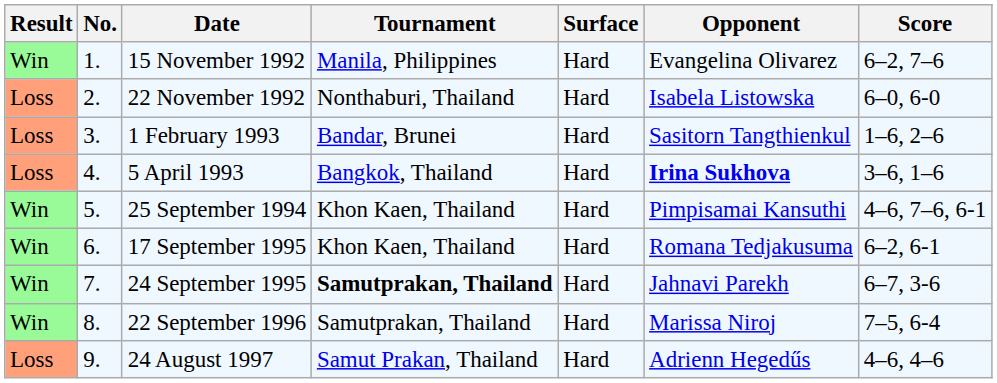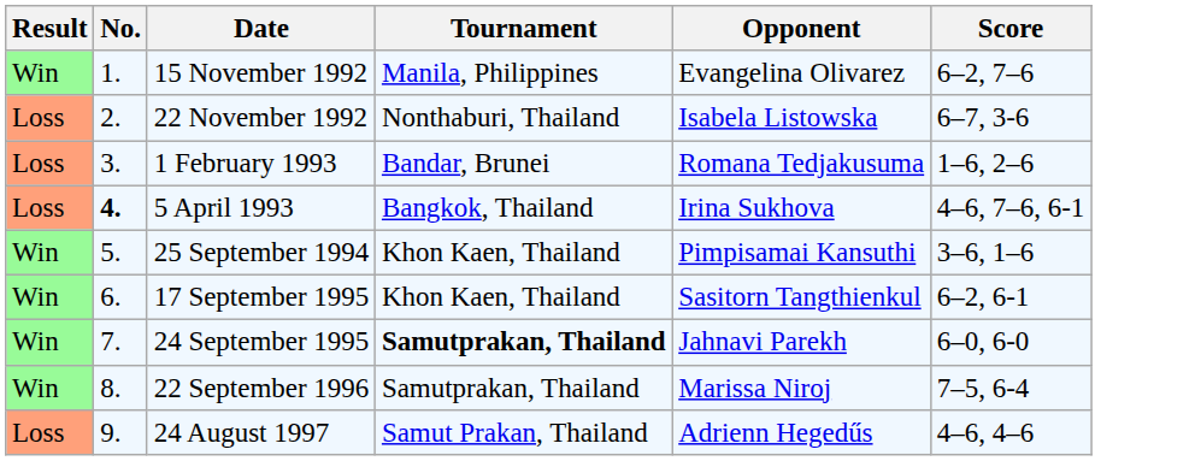 <table class="wikitable" style="font-size:97%">
 <tr>
 <th>Result</th>
 <th>No.</th>
 <th>Date</th>
 <th>Tournament</th>
-<th>Surface</th>
 <th>Opponent</th>
 <th>Score</th>
 </tr>
 <tr style="background:#f0f8ff;">
 <td style="background:#98fb98;">Win</td>
 <td>1.</td>
 <td>15 November 1992</td>
 <td><a href='#'>Manila</a>, Philippines</td>
-<td>Hard</td>
 <td> Evangelina Olivarez</td>
 <td>6–2, 7–6</td>
 </tr>
 <tr style="background:#f0f8ff;">
 <td style="background:#ffa07a;">Loss</td>
 <td>2.</td>
 <td>22 November 1992</td>
 <td>Nonthaburi, Thailand</td>
-<td>Hard</td>
 <td> <a href='#'>Isabela Listowska</a></td>
-<td>6–0, 6-0</td>
+<td>6–7, 3-6</td>
 </tr>
 <tr style="background:#f0f8ff;">
 <td style="background:#ffa07a;">Loss</td>
 <td>3.</td>
 <td>1 February 1993</td>
 <td><a href='#'>Bandar</a>, Brunei</td>
-<td>Hard</td>
-<td> <a href='#'>Sasitorn Tangthienkul</a></td>
+<td> <a href='#'>Romana Tedjakusuma</a></td>
 <td>1–6, 2–6</td>
 </tr>
 <tr style="background:#f0f8ff;">
 <td style="background:#ffa07a;">Loss</td>
-<td>4.</td>
+<td><strong>4.</strong></td>
 <td>5 April 1993</td>
 <td><a href='#'>Bangkok</a>, Thailand</td>
-<td>Hard</td>
-<td><strong> <a href='#'>Irina Sukhova</a></strong></td>
-<td>3–6, 1–6</td>
+<td> <a href='#'>Irina Sukhova</a></td>
+<td>4–6, 7–6, 6-1</td>
 </tr>
 <tr style="background:#f0f8ff;">
 <td style="background:#98fb98;">Win</td>
 <td>5.</td>
 <td>25 September 1994</td>
 <td>Khon Kaen, Thailand</td>
-<td>Hard</td>
 <td> <a href='#'>Pimpisamai Kansuthi</a></td>
-<td>4–6, 7–6, 6-1</td>
+<td>3–6, 1–6</td>
 </tr>
 <tr style="background:#f0f8ff;">
 <td style="background:#98fb98;">Win</td>
 <td>6.</td>
 <td>17 September 1995</td>
 <td>Khon Kaen, Thailand</td>
-<td>Hard</td>
-<td> <a href='#'>Romana Tedjakusuma</a></td>
+<td> <a href='#'>Sasitorn Tangthienkul</a></td>
 <td>6–2, 6-1</td>
 </tr>
 <tr style="background:#f0f8ff;">
 <td style="background:#98fb98;">Win</td>
 <td>7.</td>
 <td>24 September 1995</td>
 <td><strong>Samutprakan, Thailand</strong></td>
-<td>Hard</td>
 <td> <a href='#'>Jahnavi Parekh</a></td>
-<td>6–7, 3-6</td>
+<td>6–0, 6-0</td>
 </tr>
 <tr style="background:#f0f8ff;">
 <td style="background:#98fb98;">Win</td>
 <td>8.</td>
 <td>22 September 1996</td>
 <td>Samutprakan, Thailand</td>
-<td>Hard</td>
 <td> <a href='#'>Marissa Niroj</a></td>
 <td>7–5, 6-4</td>
 </tr>
 <tr style="background:#f0f8ff;">
 <td style="background:#ffa07a;">Loss</td>
 <td>9.</td>
 <td>24 August 1997</td>
 <td><a href='#'>Samut Prakan</a>, Thailand</td>
-<td>Hard</td>
 <td> <a href='#'>Adrienn Hegedűs</a></td>
 <td>4–6, 4–6</td>
 </tr>
 </table>
